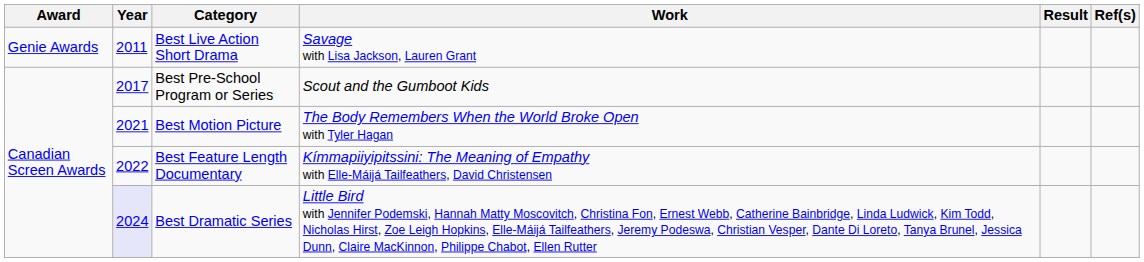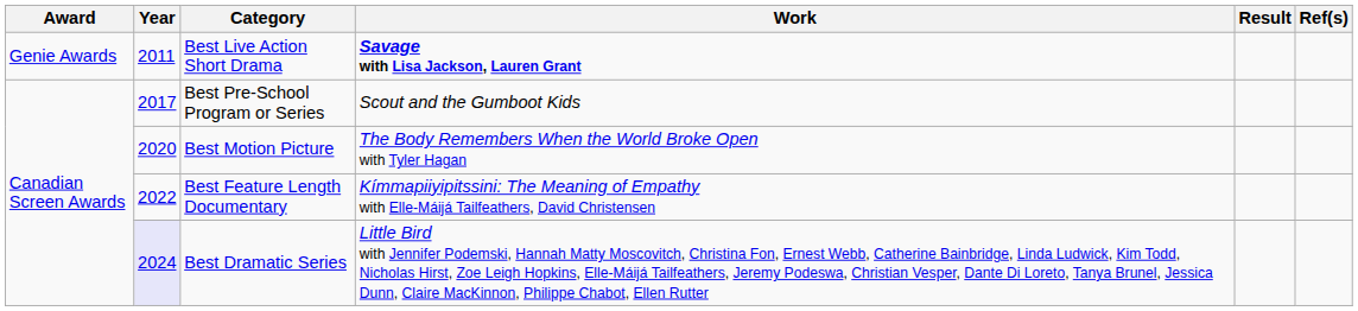 <table class="wikitable plainrowheaders sortable">
 <tr>
 <th>Award</th>
 <th>Year</th>
 <th>Category</th>
 <th>Work</th>
 <th>Result</th>
 <th>Ref(s)</th>
 </tr>
 <tr>
 <td><a href='#'>Genie Awards</a></td>
 <td><a href='#'>2011</a></td>
 <td><a href='#'>Best Live Action Short Drama</a></td>
-<td><em><a href='#'>Savage</a></em><br><small>with <a href='#'>Lisa Jackson</a>, <a href='#'>Lauren Grant</a></small></td>
+<td><strong><em><a href='#'>Savage</a></em><br><small>with <a href='#'>Lisa Jackson</a>, <a href='#'>Lauren Grant</a></small></strong></td>
 <td></td>
 <td></td>
 </tr>
 <tr>
 <td rowspan=4><a href='#'>Canadian Screen Awards</a></td>
 <td><a href='#'>2017</a></td>
 <td>Best Pre-School Program or Series</td>
 <td><em>Scout and the Gumboot Kids</em></td>
 <td></td>
 <td></td>
 </tr>
 <tr>
-<td><a href='#'>2021</a></td>
+<td><a href='#'>2020</a></td>
 <td><a href='#'>Best Motion Picture</a></td>
 <td><em><a href='#'>The Body Remembers When the World Broke Open</a></em><br><small>with <a href='#'>Tyler Hagan</a></small></td>
 <td></td>
 <td></td>
 </tr>
 <tr>
 <td><a href='#'>2022</a></td>
 <td><a href='#'>Best Feature Length Documentary</a></td>
 <td><em><a href='#'>Kímmapiiyipitssini: The Meaning of Empathy</a></em><br><small>with <a href='#'>Elle-Máijá Tailfeathers</a>, <a href='#'>David Christensen</a></small></td>
 <td></td>
 <td></td>
 </tr>
 <tr>
 <td style="background: lavender;"><a href='#'>2024</a></td>
 <td><a href='#'>Best Dramatic Series</a></td>
 <td><em><a href='#'>Little Bird</a></em><br><small>with <a href='#'>Jennifer Podemski</a>, <a href='#'>Hannah Matty Moscovitch</a>, <a href='#'>Christina Fon</a>, <a href='#'>Ernest Webb</a>, <a href='#'>Catherine Bainbridge</a>, <a href='#'>Linda Ludwick</a>, <a href='#'>Kim Todd</a>, <a href='#'>Nicholas Hirst</a>, <a href='#'>Zoe Leigh Hopkins</a>, <a href='#'>Elle-Máijá Tailfeathers</a>, <a href='#'>Jeremy Podeswa</a>, <a href='#'>Christian Vesper</a>, <a href='#'>Dante Di Loreto</a>, <a href='#'>Tanya Brunel</a>, <a href='#'>Jessica Dunn</a>, <a href='#'>Claire MacKinnon</a>, <a href='#'>Philippe Chabot</a>, <a href='#'>Ellen Rutter</a></small></td>
 <td></td>
 <td></td>
 </tr>
 </table>
